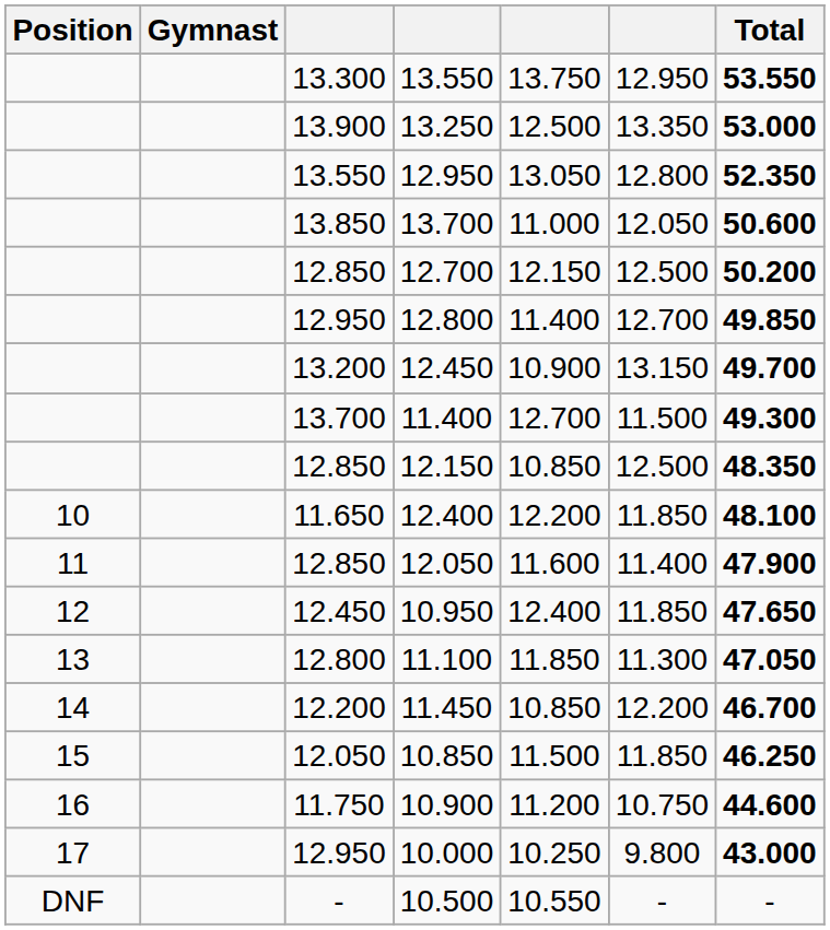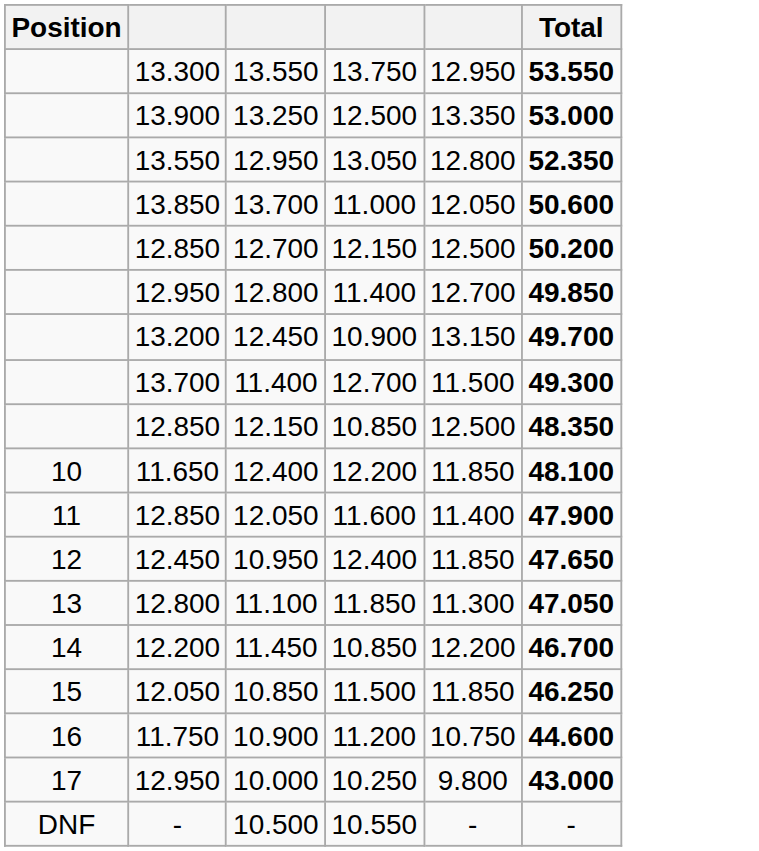 <table class="wikitable sortable" style="text-align:center; font-size:95%">
 <tr>
 <th scope=col>Position</th>
-<th scope=col>Gymnast</th>
 <th scope=col></th>
 <th scope=col></th>
 <th scope=col></th>
 <th scope=col></th>
 <th scope=col>Total</th>
 </tr>
 <tr>
 <td></td>
-<td align=left></td>
 <td>13.300</td>
 <td>13.550</td>
 <td>13.750</td>
 <td>12.950</td>
 <td><strong>53.550</strong></td>
 </tr>
 <tr>
 <td></td>
-<td align=left></td>
 <td>13.900</td>
 <td>13.250</td>
 <td>12.500</td>
 <td>13.350</td>
 <td><strong>53.000</strong></td>
 </tr>
 <tr>
 <td></td>
-<td align=left></td>
 <td>13.550</td>
 <td>12.950</td>
 <td>13.050</td>
 <td>12.800</td>
 <td><strong>52.350</strong></td>
 </tr>
 <tr>
 <td></td>
-<td align=left></td>
 <td>13.850</td>
 <td>13.700</td>
 <td>11.000</td>
 <td>12.050</td>
 <td><strong>50.600</strong></td>
 </tr>
 <tr>
 <td></td>
-<td align=left></td>
 <td>12.850</td>
 <td>12.700</td>
 <td>12.150</td>
 <td>12.500</td>
 <td><strong>50.200</strong></td>
 </tr>
 <tr>
 <td></td>
-<td align=left></td>
 <td>12.950</td>
 <td>12.800</td>
 <td>11.400</td>
 <td>12.700</td>
 <td><strong>49.850</strong></td>
 </tr>
 <tr>
 <td></td>
-<td align=left></td>
 <td>13.200</td>
 <td>12.450</td>
 <td>10.900</td>
 <td>13.150</td>
 <td><strong>49.700</strong></td>
 </tr>
 <tr>
 <td></td>
-<td align=left></td>
 <td>13.700</td>
 <td>11.400</td>
 <td>12.700</td>
 <td>11.500</td>
 <td><strong>49.300</strong></td>
 </tr>
 <tr>
 <td></td>
-<td align=left></td>
 <td>12.850</td>
 <td>12.150</td>
 <td>10.850</td>
 <td>12.500</td>
 <td><strong>48.350</strong></td>
 </tr>
 <tr>
 <td>10</td>
-<td align=left></td>
 <td>11.650</td>
 <td>12.400</td>
 <td>12.200</td>
 <td>11.850</td>
 <td><strong>48.100</strong></td>
 </tr>
 <tr>
 <td>11</td>
-<td align=left></td>
 <td>12.850</td>
 <td>12.050</td>
 <td>11.600</td>
 <td>11.400</td>
 <td><strong>47.900</strong></td>
 </tr>
 <tr>
 <td>12</td>
-<td align=left></td>
 <td>12.450</td>
 <td>10.950</td>
 <td>12.400</td>
 <td>11.850</td>
 <td><strong>47.650</strong></td>
 </tr>
 <tr>
 <td>13</td>
-<td align=left></td>
 <td>12.800</td>
 <td>11.100</td>
 <td>11.850</td>
 <td>11.300</td>
 <td><strong>47.050</strong></td>
 </tr>
 <tr>
 <td>14</td>
-<td align=left></td>
 <td>12.200</td>
 <td>11.450</td>
 <td>10.850</td>
 <td>12.200</td>
 <td><strong>46.700</strong></td>
 </tr>
 <tr>
 <td>15</td>
-<td align=left></td>
 <td>12.050</td>
 <td>10.850</td>
 <td>11.500</td>
 <td>11.850</td>
 <td><strong>46.250</strong></td>
 </tr>
 <tr>
 <td>16</td>
-<td align=left></td>
 <td>11.750</td>
 <td>10.900</td>
 <td>11.200</td>
 <td>10.750</td>
 <td><strong>44.600</strong></td>
 </tr>
 <tr>
 <td>17</td>
-<td align=left></td>
 <td>12.950</td>
 <td>10.000</td>
 <td>10.250</td>
 <td>9.800</td>
 <td><strong>43.000</strong></td>
 </tr>
 <tr>
 <td>DNF</td>
-<td align=left></td>
 <td>-</td>
 <td>10.500</td>
 <td>10.550</td>
 <td>-</td>
 <td>-</td>
 </tr>
 </table>
